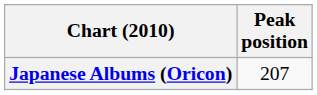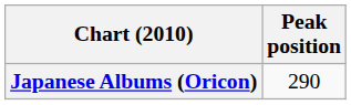 <table class="wikitable plainrowheaders" style="text-align:center">
 <tr>
 <th scope="col">Chart (2010)</th>
 <th scope="col">Peak<br> position</th>
 </tr>
 <tr>
 <th scope="row"><a href='#'>Japanese Albums</a> (<a href='#'>Oricon</a>)</th>
-<td>207</td>
+<td>290</td>
 </tr>
 </table>
